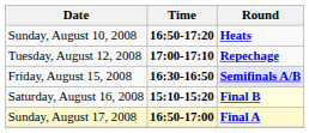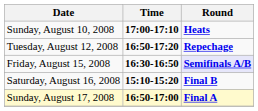 <table class="wikitable">
 <tr>
 <th>Date</th>
 <th>Time</th>
 <th>Round</th>
 </tr>
 <tr>
 <td>Sunday, August 10, 2008</td>
-<td><strong>16:50-17:20</strong></td>
+<td><strong>17:00-17:10</strong></td>
 <td><strong><a href='#'>Heats</a></strong></td>
 </tr>
 <tr>
 <td>Tuesday, August 12, 2008</td>
-<td><strong>17:00-17:10</strong></td>
+<td><strong>16:50-17:20</strong></td>
 <td><strong> <a href='#'>Repechage</a></strong></td>
 </tr>
 <tr>
 <td>Friday, August 15, 2008</td>
 <td><strong>16:30-16:50</strong></td>
 <td style="background: lavender;"><strong> <a href='#'>Semifinals A/B</a></strong></td>
 </tr>
 <tr>
 <td>Saturday, August 16, 2008</td>
 <td><strong>15:10-15:20</strong></td>
-<td style="background: lightyellow;"><strong>  <a href='#'>Final B</a></strong></td>
+<td><strong>  <a href='#'>Final B</a></strong></td>
 </tr>
 <tr>
 <td style=background:lemonchiffon>Sunday, August 17, 2008</td>
 <td style=background:lemonchiffon><strong>16:50-17:00</strong></td>
 <td style=background:lemonchiffon><strong>  <a href='#'>Final A</a></strong></td>
 </tr>
 <tr>
 </tr>
 </table>
